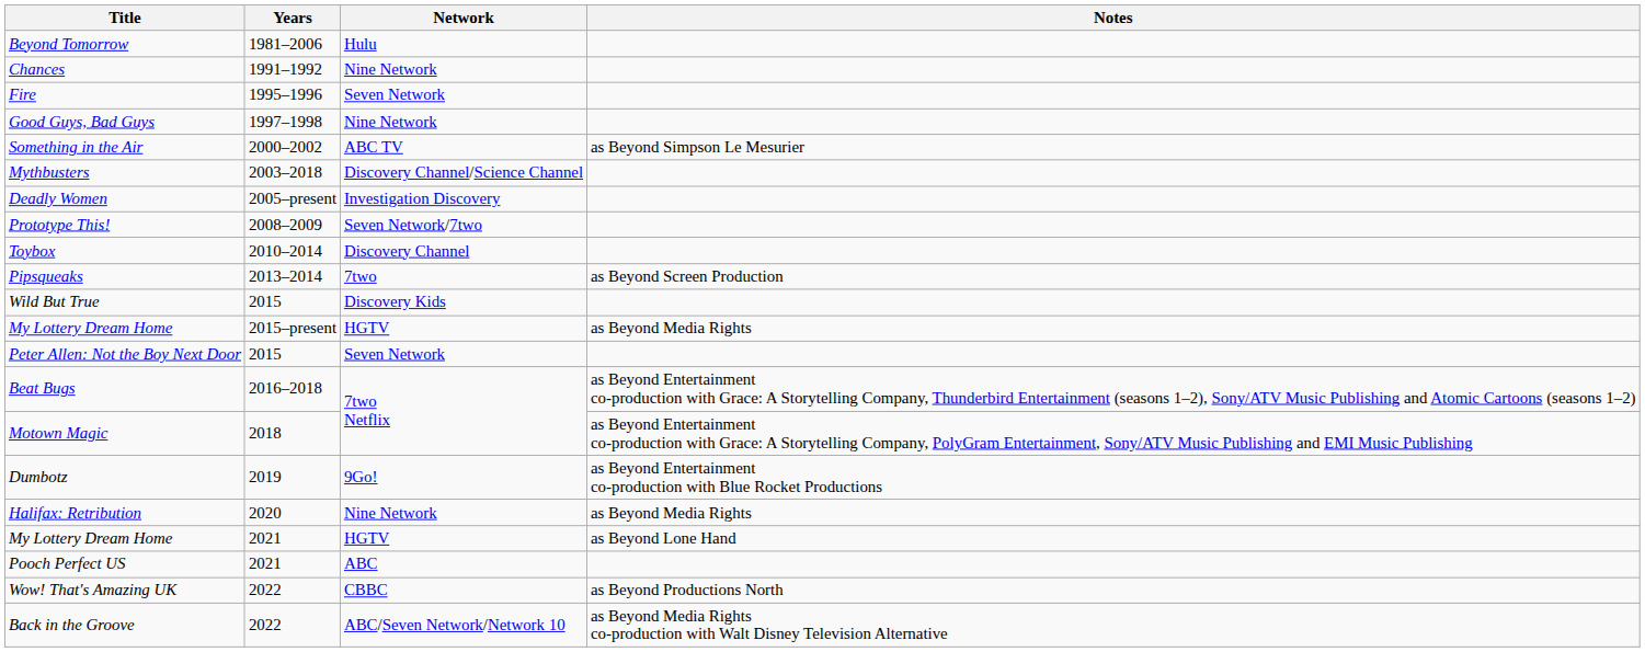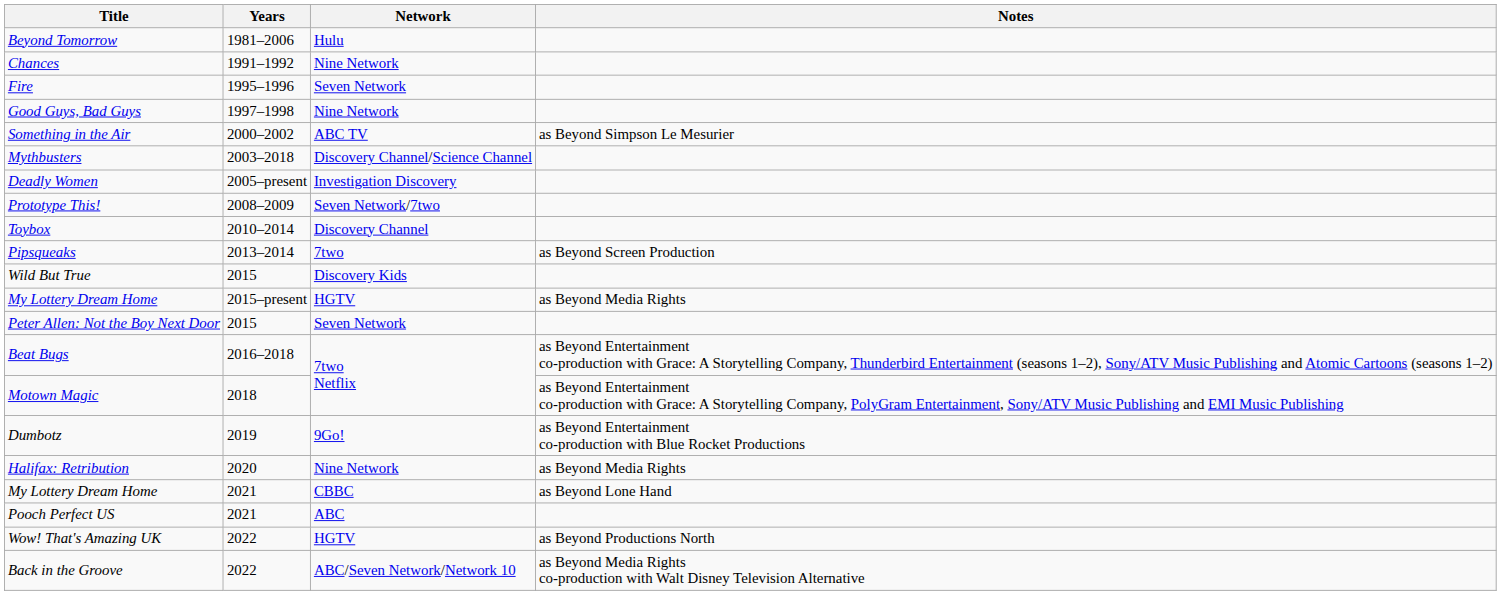 <table class="wikitable sortable">
 <tr>
 <th>Title</th>
 <th>Years</th>
 <th>Network</th>
 <th>Notes</th>
 </tr>
 <tr>
 <td><em><a href='#'>Beyond Tomorrow</a></em></td>
 <td>1981–2006</td>
 <td><a href='#'>Hulu</a></td>
 <td></td>
 </tr>
 <tr>
 <td><em><a href='#'>Chances</a></em></td>
 <td>1991–1992</td>
 <td><a href='#'>Nine Network</a></td>
 <td></td>
 </tr>
 <tr>
 <td><em><a href='#'>Fire</a></em></td>
 <td>1995–1996</td>
 <td><a href='#'>Seven Network</a></td>
 <td></td>
 </tr>
 <tr>
 <td><em><a href='#'>Good Guys, Bad Guys</a></em></td>
 <td>1997–1998</td>
 <td><a href='#'>Nine Network</a></td>
 <td></td>
 </tr>
 <tr>
 <td><em><a href='#'>Something in the Air</a></em></td>
 <td>2000–2002</td>
 <td><a href='#'>ABC TV</a></td>
 <td>as Beyond Simpson Le Mesurier</td>
 </tr>
 <tr>
 <td><em><a href='#'>Mythbusters</a></em></td>
 <td>2003–2018</td>
 <td><a href='#'>Discovery Channel</a>/<a href='#'>Science Channel</a></td>
 <td></td>
 </tr>
 <tr>
 <td><em><a href='#'>Deadly Women</a></em></td>
 <td>2005–present</td>
 <td><a href='#'>Investigation Discovery</a></td>
 </tr>
 <tr>
 <td><em><a href='#'>Prototype This!</a></em></td>
 <td>2008–2009</td>
 <td><a href='#'>Seven Network</a>/<a href='#'>7two</a></td>
 <td></td>
 </tr>
 <tr>
 <td><em><a href='#'>Toybox</a></em></td>
 <td>2010–2014</td>
 <td><a href='#'>Discovery Channel</a></td>
 <td></td>
 </tr>
 <tr>
 <td><em><a href='#'>Pipsqueaks</a></em></td>
 <td>2013–2014</td>
 <td><a href='#'>7two</a></td>
 <td>as Beyond Screen Production</td>
 </tr>
 <tr>
 <td><em>Wild But True</em></td>
 <td>2015</td>
 <td><a href='#'>Discovery Kids</a></td>
 <td></td>
 </tr>
 <tr>
 <td><em><a href='#'>My Lottery Dream Home</a></em></td>
 <td>2015–present</td>
 <td><a href='#'>HGTV</a></td>
 <td>as Beyond Media Rights</td>
 </tr>
 <tr>
 <td><em><a href='#'>Peter Allen: Not the Boy Next Door</a></em></td>
 <td>2015</td>
 <td><a href='#'>Seven Network</a></td>
 <td></td>
 </tr>
 <tr>
 <td><em><a href='#'>Beat Bugs</a></em></td>
 <td>2016–2018</td>
 <td rowspan="2"><a href='#'>7two</a><br><a href='#'>Netflix</a></td>
 <td>as Beyond Entertainment<br>co-production with Grace: A Storytelling Company, <a href='#'>Thunderbird Entertainment</a> (seasons 1–2), <a href='#'>Sony/ATV Music Publishing</a> and <a href='#'>Atomic Cartoons</a> (seasons 1–2)</td>
 </tr>
 <tr>
 <td><em><a href='#'>Motown Magic</a></em></td>
 <td>2018</td>
 <td>as Beyond Entertainment<br>co-production with Grace: A Storytelling Company, <a href='#'>PolyGram Entertainment</a>, <a href='#'>Sony/ATV Music Publishing</a> and <a href='#'>EMI Music Publishing</a></td>
 </tr>
 <tr>
 <td><em>Dumbotz</em></td>
 <td>2019</td>
 <td><a href='#'>9Go!</a></td>
 <td>as Beyond Entertainment<br>co-production with Blue Rocket Productions</td>
 </tr>
 <tr>
 <td><em><a href='#'>Halifax: Retribution</a></em></td>
 <td>2020</td>
 <td><a href='#'>Nine Network</a></td>
 <td>as Beyond Media Rights</td>
 </tr>
 <tr>
 <td><em>My Lottery Dream Home</em></td>
 <td>2021</td>
-<td><a href='#'>HGTV</a></td>
+<td><a href='#'>CBBC</a></td>
 <td>as Beyond Lone Hand</td>
 </tr>
 <tr>
 <td><em>Pooch Perfect US</em></td>
 <td>2021</td>
 <td><a href='#'>ABC</a></td>
 <td></td>
 </tr>
 <tr>
 <td><em>Wow! That's Amazing UK</em></td>
 <td>2022</td>
-<td><a href='#'>CBBC</a></td>
+<td><a href='#'>HGTV</a></td>
 <td>as Beyond Productions North</td>
 </tr>
 <tr>
 <td><em>Back in the Groove</em></td>
 <td>2022</td>
 <td><a href='#'>ABC</a>/<a href='#'>Seven Network</a>/<a href='#'>Network 10</a></td>
 <td>as Beyond Media Rights<br>co-production with Walt Disney Television Alternative</td>
 </tr>
 </table>
